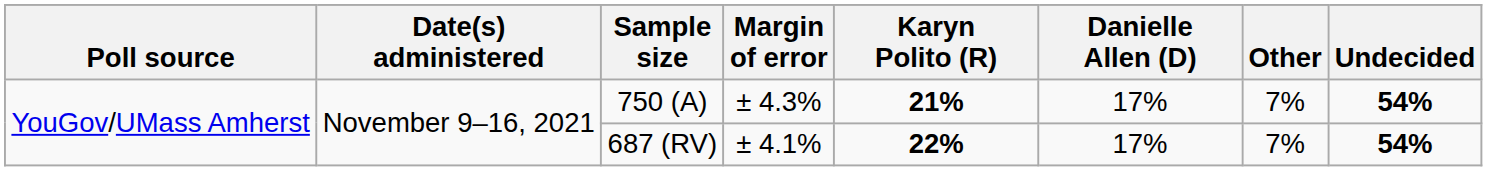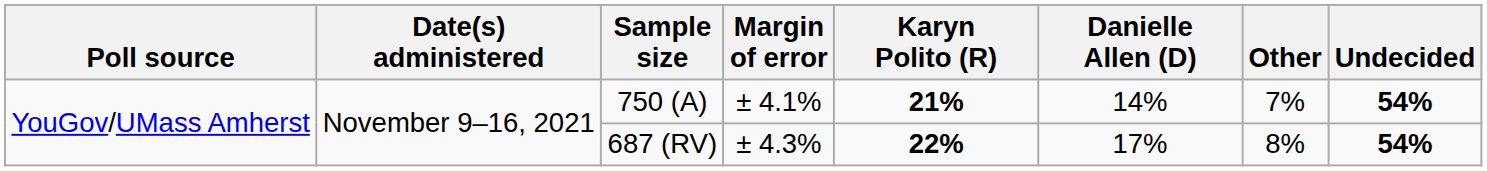 <table class="wikitable" style="font-size:90%;text-align:center;">
 <tr valign=bottom>
 <th>Poll source</th>
 <th>Date(s)<br>administered</th>
 <th>Sample<br>size</th>
 <th>Margin<br>of error</th>
 <th style="width:100px;">Karyn<br>Polito (R)</th>
 <th style="width:100px;">Danielle<br>Allen (D)</th>
 <th>Other</th>
 <th>Undecided</th>
 </tr>
 <tr>
 <td style="text-align:left;" rowspan="2"><a href='#'>YouGov</a>/<a href='#'>UMass Amherst</a></td>
 <td rowspan="2">November 9–16, 2021</td>
 <td>750 (A)</td>
-<td>± 4.3%</td>
+<td>± 4.1%</td>
 <td><strong>21%</strong></td>
-<td>17%</td>
+<td>14%</td>
 <td>7%</td>
 <td><strong>54%</strong></td>
 </tr>
 <tr>
 <td>687 (RV)</td>
-<td>± 4.1%</td>
+<td>± 4.3%</td>
 <td><strong>22%</strong></td>
 <td>17%</td>
-<td>7%</td>
+<td>8%</td>
 <td><strong>54%</strong></td>
 </tr>
 </table>
